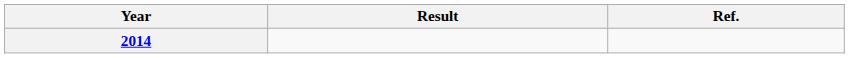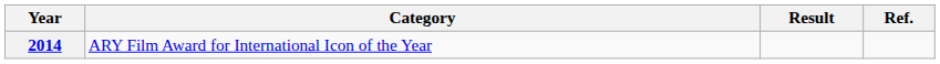 <table class="wikitable plainrowheaders" width="70%" "textcolor:#000;">
 <tr>
 <th>Year</th>
+<th>Category</th>
 <th>Result</th>
 <th>Ref.</th>
 </tr>
 <tr>
 <th><a href='#'>2014</a></th>
+<td><a href='#'>ARY Film Award for International Icon of the Year</a></td>
 <td></td>
 <td></td>
 </tr>
 </table>
